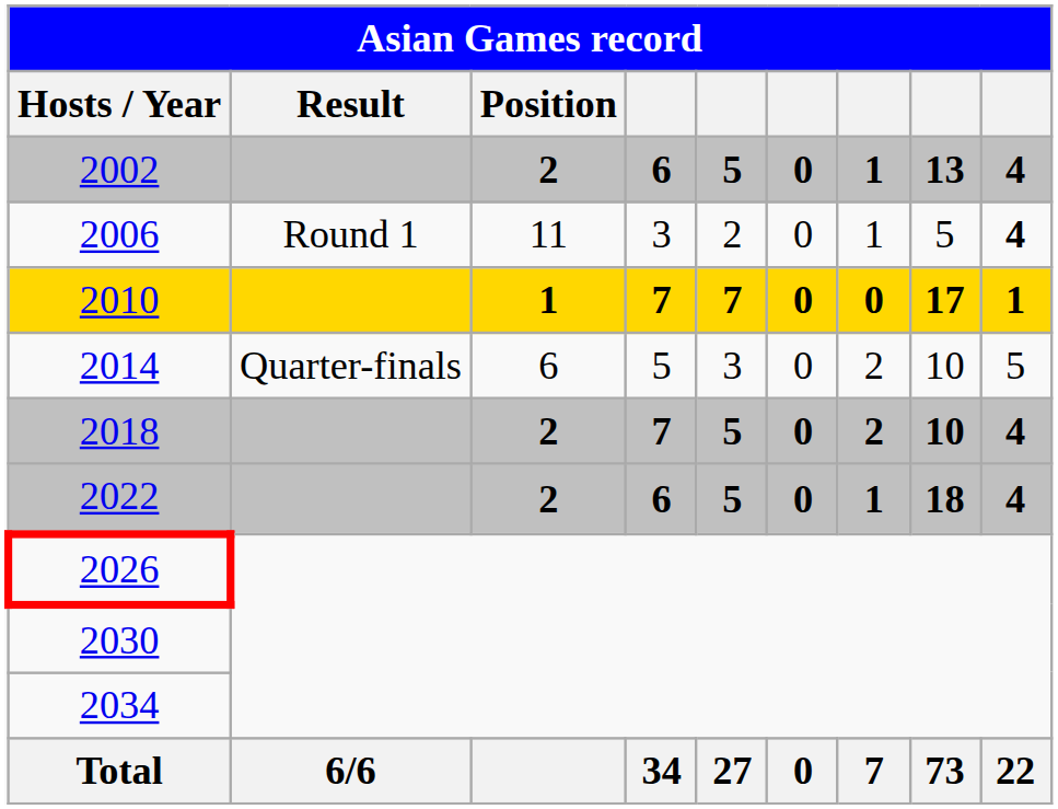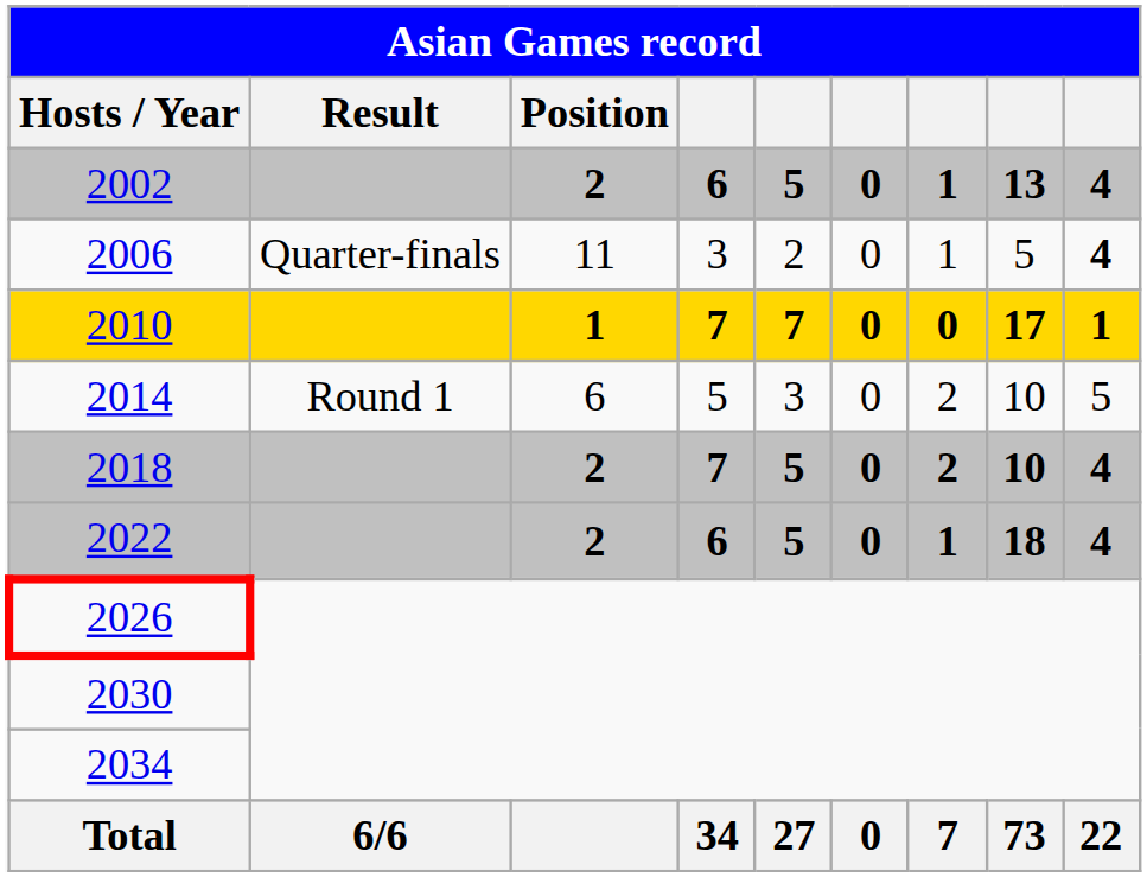 <table class="wikitable" style="text-align: center;font-size:95%;">
 <tr>
 <th colspan="9"style=background:blue;color:white>Asian Games record</th>
 </tr>
 <tr>
 <th>Hosts / Year</th>
 <th>Result</th>
 <th>Position</th>
 <th width=20></th>
 <th width=20></th>
 <th width=20></th>
 <th width=20></th>
 <th width=20></th>
 <th width=20></th>
 </tr>
 <tr bgcolor=silver>
 <td> <a href='#'>2002</a></td>
 <td></td>
 <td><strong>2</strong></td>
 <td><strong>6</strong></td>
 <td><strong>5</strong></td>
 <td><strong>0</strong></td>
 <td><strong>1</strong></td>
 <td><strong>13</strong></td>
 <td><strong>4</strong></td>
 </tr>
 <tr>
 <td> <a href='#'>2006</a></td>
-<td>Round 1</td>
+<td>Quarter-finals</td>
 <td>11</td>
 <td>3</td>
 <td>2</td>
 <td>0</td>
 <td>1</td>
 <td>5</td>
 <td><strong>4</strong></td>
 </tr>
 <tr bgcolor=gold>
 <td> <a href='#'>2010</a></td>
 <td></td>
 <td><strong>1</strong></td>
 <td><strong>7</strong></td>
 <td><strong>7</strong></td>
 <td><strong>0</strong></td>
 <td><strong>0</strong></td>
 <td><strong>17</strong></td>
 <td><strong>1</strong></td>
 </tr>
 <tr>
 <td> <a href='#'>2014</a></td>
-<td>Quarter-finals</td>
+<td>Round 1</td>
 <td>6</td>
 <td>5</td>
 <td>3</td>
 <td>0</td>
 <td>2</td>
 <td>10</td>
 <td>5</td>
 </tr>
 <tr bgcolor=silver>
 <td> <a href='#'>2018</a></td>
 <td></td>
 <td><strong>2</strong></td>
 <td><strong>7</strong></td>
 <td><strong>5</strong></td>
 <td><strong>0</strong></td>
 <td><strong>2</strong></td>
 <td><strong>10</strong></td>
 <td><strong>4</strong></td>
 </tr>
 <tr bgcolor=silver>
 <td> <a href='#'>2022</a></td>
 <td></td>
 <td><strong>2</strong></td>
 <td><strong>6</strong></td>
 <td><strong>5</strong></td>
 <td><strong>0</strong></td>
 <td><strong>1</strong></td>
 <td><strong>18</strong></td>
 <td><strong>4</strong></td>
 </tr>
 <tr>
 <td style="border: 3px solid red"> <a href='#'>2026</a></td>
 </tr>
 <tr>
 <td> <a href='#'>2030</a></td>
 </tr>
 <tr>
 <td> <a href='#'>2034</a></td>
 </tr>
 <tr>
 <th>Total</th>
 <th>6/6</th>
 <th></th>
 <th>34</th>
 <th>27</th>
 <th>0</th>
 <th>7</th>
 <th>73</th>
 <th>22</th>
 </tr>
 </table>
